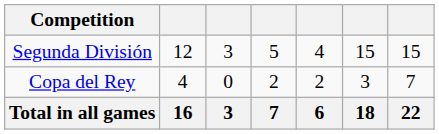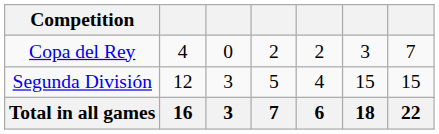 <table class="wikitable" style="text-align:center">
 <tr>
 <th>Competition</th>
 <th width=30></th>
 <th width=30></th>
 <th width=30></th>
 <th width=30></th>
 <th width=30></th>
 <th width=30></th>
 </tr>
 <tr>
+<td><a href='#'>Copa del Rey</a></td>
+<td>4</td>
+<td>0</td>
+<td>2</td>
+<td>2</td>
+<td>3</td>
+<td>7</td>
+</tr>
+<tr>
 <td><a href='#'>Segunda División</a></td>
 <td>12</td>
 <td>3</td>
 <td>5</td>
 <td>4</td>
 <td>15</td>
 <td>15</td>
-</tr>
-<tr>
-<td><a href='#'>Copa del Rey</a></td>
-<td>4</td>
-<td>0</td>
-<td>2</td>
-<td>2</td>
-<td>3</td>
-<td>7</td>
 </tr>
 <tr>
 <th>Total in all games</th>
 <th>16</th>
 <th>3</th>
 <th>7</th>
 <th>6</th>
 <th>18</th>
 <th>22</th>
 </tr>
 </table>
